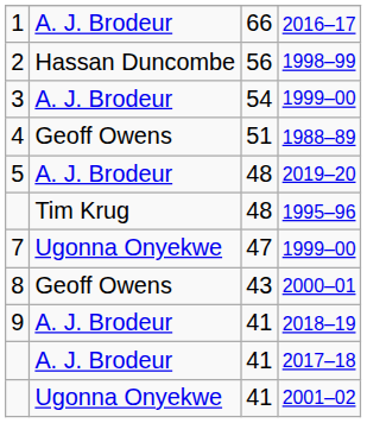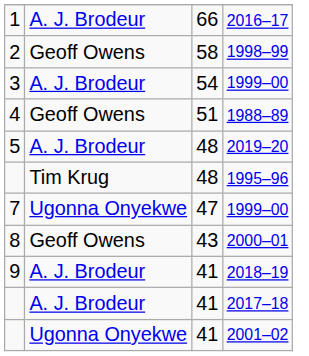 <table class="wikitable">
 <tr>
 </tr>
 <tr>
 <td>1</td>
 <td><a href='#'>A. J. Brodeur</a></td>
 <td>66</td>
 <td style="font-size:80%;"><a href='#'>2016–17</a></td>
 </tr>
 <tr>
 <td>2</td>
-<td>Hassan Duncombe</td>
-<td>56</td>
+<td>Geoff Owens</td>
+<td>58</td>
 <td style="font-size:80%;"><a href='#'>1998–99</a></td>
 </tr>
 <tr>
 <td>3</td>
 <td><a href='#'>A. J. Brodeur</a></td>
 <td>54</td>
 <td style="font-size:80%;"><a href='#'>1999–00</a></td>
 </tr>
 <tr>
 <td>4</td>
 <td>Geoff Owens</td>
 <td>51</td>
 <td style="font-size:80%;"><a href='#'>1988–89</a></td>
 </tr>
 <tr>
 <td>5</td>
 <td><a href='#'>A. J. Brodeur</a></td>
 <td>48</td>
 <td style="font-size:80%;"><a href='#'>2019–20</a></td>
 </tr>
 <tr>
 <td></td>
 <td>Tim Krug</td>
 <td>48</td>
 <td style="font-size:80%;"><a href='#'>1995–96</a></td>
 </tr>
 <tr>
 <td>7</td>
 <td><a href='#'>Ugonna Onyekwe</a></td>
 <td>47</td>
 <td style="font-size:80%;"><a href='#'>1999–00</a></td>
 </tr>
 <tr>
 <td>8</td>
 <td>Geoff Owens</td>
 <td>43</td>
 <td style="font-size:80%;"><a href='#'>2000–01</a></td>
 </tr>
 <tr>
 <td>9</td>
 <td><a href='#'>A. J. Brodeur</a></td>
 <td>41</td>
 <td style="font-size:80%;"><a href='#'>2018–19</a></td>
 </tr>
 <tr>
 <td></td>
 <td><a href='#'>A. J. Brodeur</a></td>
 <td>41</td>
 <td style="font-size:80%;"><a href='#'>2017–18</a></td>
 </tr>
 <tr>
 <td></td>
 <td><a href='#'>Ugonna Onyekwe</a></td>
 <td>41</td>
 <td style="font-size:80%;"><a href='#'>2001–02</a></td>
 </tr>
 </table>
